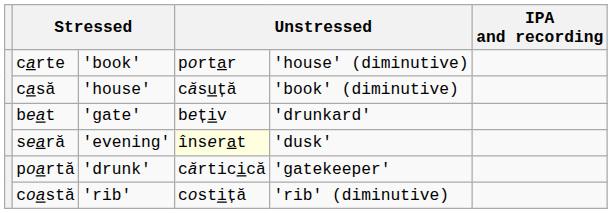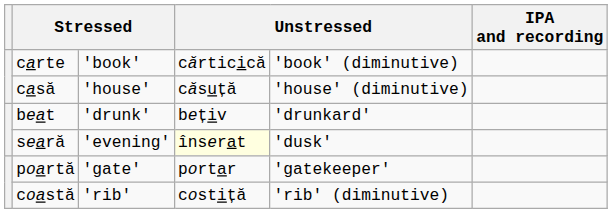 <table class="wikitable">
 <tr>
 <th></th>
 <th colspan="2">Stressed</th>
 <th colspan="2">Unstressed</th>
 <th>IPA<br>and recording</th>
 </tr>
 <tr>
 <th rowspan="2"></th>
 <td>c<em><u>a</u></em>rte</td>
 <td>'book'</td>
-<td>p<em>o</em>rt<u>a</u>r</td>
-<td>'house' (diminutive)</td>
+<td>c<em>ă</em>rtic<u>i</u>că</td>
+<td>'book' (diminutive)</td>
 <td></td>
 </tr>
 <tr>
 <td>c<em><u>a</u></em>să</td>
 <td>'house'</td>
 <td>c<em>ă</em>s<u>u</u>ță</td>
-<td>'book' (diminutive)</td>
+<td>'house' (diminutive)</td>
 <td></td>
 </tr>
 <tr>
 <th rowspan="2"></th>
 <td>b<em>e<u>a</u></em>t</td>
-<td>'gate'</td>
+<td>'drunk'</td>
 <td>b<em>e</em>ț<u>i</u>v</td>
 <td>'drunkard'</td>
 <td></td>
 </tr>
 <tr>
 <td>s<em>e<u>a</u></em>ră</td>
 <td>'evening'</td>
 <td style="background: lightyellow;">îns<em>e</em>r<u>a</u>t</td>
 <td>'dusk'</td>
 <td></td>
 </tr>
 <tr>
 <th rowspan="2"></th>
 <td>p<em>o<u>a</u></em>rtă</td>
-<td>'drunk'</td>
-<td>c<em>ă</em>rtic<u>i</u>că</td>
+<td>'gate'</td>
+<td>p<em>o</em>rt<u>a</u>r</td>
 <td>'gatekeeper'</td>
 <td></td>
 </tr>
 <tr>
 <td>c<em>o<u>a</u></em>stă</td>
 <td>'rib'</td>
 <td>c<em>o</em>st<u>i</u>ță</td>
 <td>'rib' (diminutive)</td>
 <td></td>
 </tr>
 </table>
